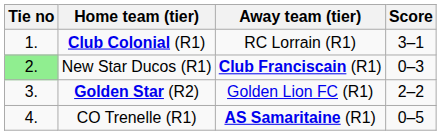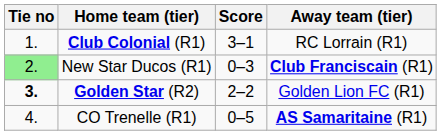 <table class="wikitable" style="text-align: center">
 <tr>
 <th>Tie no</th>
 <th>Home team (tier)</th>
+<th>Score</th>
 <th>Away team (tier)</th>
-<th>Score</th>
 </tr>
 <tr>
 <td>1.</td>
 <td> <strong><a href='#'>Club Colonial</a></strong> (R1)</td>
+<td>3–1</td>
 <td>RC Lorrain (R1) </td>
-<td>3–1</td>
 </tr>
 <tr>
 <td style="background: lightgreen;">2.</td>
 <td> New Star Ducos (R1)</td>
+<td>0–3</td>
 <td><strong><a href='#'>Club Franciscain</a></strong> (R1) </td>
-<td>0–3</td>
 </tr>
 <tr>
-<td>3.</td>
+<td><strong>3.</strong></td>
 <td> <strong><a href='#'>Golden Star</a></strong> (R2)</td>
+<td>2–2 </td>
 <td><a href='#'>Golden Lion FC</a> (R1) </td>
-<td>2–2 </td>
 </tr>
 <tr>
 <td>4.</td>
 <td> CO Trenelle (R1)</td>
+<td>0–5</td>
 <td><strong><a href='#'>AS Samaritaine</a></strong> (R1) </td>
-<td>0–5</td>
 </tr>
 </table>
